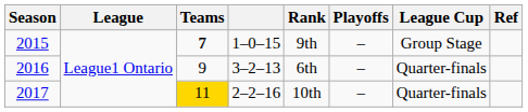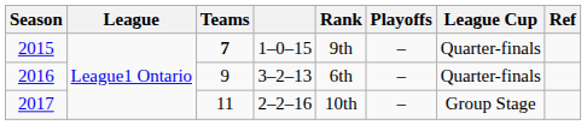 <table class="wikitable" style="text-align: center;">
 <tr>
 <th>Season</th>
 <th>League</th>
 <th>Teams</th>
 <th></th>
 <th>Rank</th>
 <th>Playoffs</th>
 <th>League Cup</th>
 <th>Ref</th>
 </tr>
 <tr>
 <td><a href='#'>2015</a></td>
 <td rowspan="3"><a href='#'>League1 Ontario</a></td>
 <td><strong>7</strong></td>
 <td>1–0–15</td>
 <td>9th</td>
 <td>–</td>
-<td>Group Stage</td>
+<td>Quarter-finals</td>
 <td></td>
 </tr>
 <tr>
 <td><a href='#'>2016</a></td>
 <td>9</td>
 <td>3–2–13</td>
 <td>6th</td>
 <td>–</td>
 <td>Quarter-finals</td>
 <td></td>
 </tr>
 <tr>
 <td><a href='#'>2017</a></td>
-<td style="background: gold;">11</td>
+<td>11</td>
 <td>2–2–16</td>
 <td>10th</td>
 <td>–</td>
-<td>Quarter-finals</td>
+<td>Group Stage</td>
 <td></td>
 </tr>
 </table>
